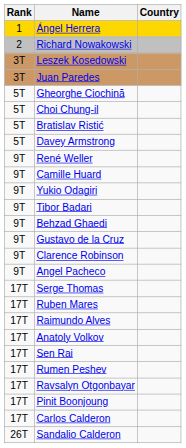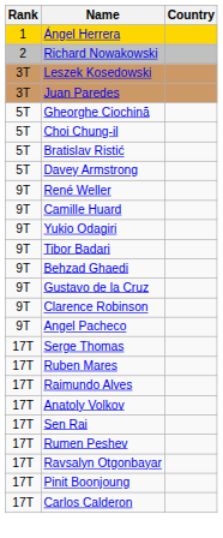 <table class="wikitable sortable" style="text-align:center">
 <tr>
 <th>Rank</th>
 <th>Name</th>
 <th>Country</th>
 </tr>
 <tr bgcolor=gold>
 <td>1</td>
 <td align="left"><a href='#'>Ángel Herrera</a></td>
 <td align="left"></td>
 </tr>
 <tr bgcolor=silver>
 <td>2</td>
 <td align="left"><a href='#'>Richard Nowakowski</a></td>
 <td align="left"></td>
 </tr>
 <tr bgcolor=#CC9966>
 <td>3T</td>
 <td align="left"><a href='#'>Leszek Kosedowski</a></td>
 <td align="left"></td>
 </tr>
 <tr bgcolor=#CC9966>
 <td>3T</td>
 <td align="left"><a href='#'>Juan Paredes</a></td>
 <td align="left"></td>
 </tr>
 <tr>
 <td>5T</td>
 <td align="left"><a href='#'>Gheorghe Ciochină</a></td>
 <td align="left"></td>
 </tr>
 <tr>
 <td>5T</td>
 <td align="left"><a href='#'>Choi Chung-il</a></td>
 <td align="left"></td>
 </tr>
 <tr>
 <td>5T</td>
 <td align="left"><a href='#'>Bratislav Ristić</a></td>
 <td align="left"></td>
 </tr>
 <tr>
 <td>5T</td>
 <td align="left"><a href='#'>Davey Armstrong</a></td>
 <td align="left"></td>
 </tr>
 <tr>
 <td>9T</td>
 <td align="left"><a href='#'>René Weller</a></td>
 <td align="left"></td>
 </tr>
 <tr>
 <td>9T</td>
 <td align="left"><a href='#'>Camille Huard</a></td>
 <td align="left"></td>
 </tr>
 <tr>
 <td>9T</td>
 <td align="left"><a href='#'>Yukio Odagiri</a></td>
 <td align="left"></td>
 </tr>
 <tr>
 <td>9T</td>
 <td align="left"><a href='#'>Tibor Badari</a></td>
 <td align="left"></td>
 </tr>
 <tr>
 <td>9T</td>
 <td align="left"><a href='#'>Behzad Ghaedi</a></td>
 <td align="left"></td>
 </tr>
 <tr>
 <td>9T</td>
 <td align="left"><a href='#'>Gustavo de la Cruz</a></td>
 <td align="left"></td>
 </tr>
 <tr>
 <td>9T</td>
 <td align="left"><a href='#'>Clarence Robinson</a></td>
 <td align="left"></td>
 </tr>
 <tr>
 <td>9T</td>
 <td align="left"><a href='#'>Angel Pacheco</a></td>
 <td align="left"></td>
 </tr>
 <tr>
 <td>17T</td>
 <td align="left"><a href='#'>Serge Thomas</a></td>
 <td align="left"></td>
 </tr>
 <tr>
 <td>17T</td>
 <td align="left"><a href='#'>Ruben Mares</a></td>
 <td align="left"></td>
 </tr>
 <tr>
 <td>17T</td>
 <td align="left"><a href='#'>Raimundo Alves</a></td>
 <td align="left"></td>
 </tr>
 <tr>
 <td>17T</td>
 <td align="left"><a href='#'>Anatoly Volkov</a></td>
 <td align="left"></td>
 </tr>
 <tr>
 <td>17T</td>
 <td align="left"><a href='#'>Sen Rai</a></td>
 <td align="left"></td>
 </tr>
 <tr>
 <td>17T</td>
 <td align="left"><a href='#'>Rumen Peshev</a></td>
 <td align="left"></td>
 </tr>
 <tr>
 <td>17T</td>
 <td align="left"><a href='#'>Ravsalyn Otgonbayar</a></td>
 <td align="left"></td>
 </tr>
 <tr>
 <td>17T</td>
 <td align="left"><a href='#'>Pinit Boonjoung</a></td>
 <td align="left"></td>
 </tr>
 <tr>
 <td>17T</td>
 <td align="left"><a href='#'>Carlos Calderon</a></td>
 <td align="left"></td>
 </tr>
-<tr>
-<td>26T</td>
-<td align="left"><a href='#'>Sandalio Calderon</a></td>
-<td align="left"></td>
-</tr>
 </table>
